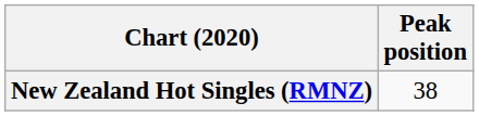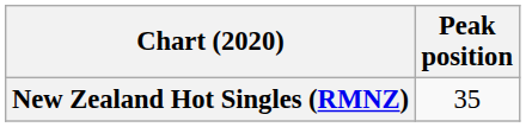 <table class="wikitable plainrowheaders" style="text-align:center">
 <tr>
 <th scope="col">Chart (2020)</th>
 <th scope="col">Peak<br>position</th>
 </tr>
 <tr>
 <th scope="row">New Zealand Hot Singles (<a href='#'>RMNZ</a>)</th>
-<td>38</td>
+<td>35</td>
 </tr>
 </table>
